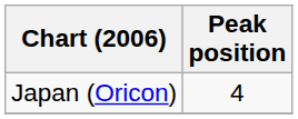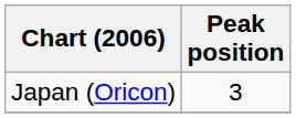 <table class="wikitable sortable plainrowheaders">
 <tr>
 <th scope="col">Chart (2006)</th>
 <th scope="col">Peak<br>position</th>
 </tr>
 <tr>
 <td>Japan (<a href='#'>Oricon</a>)</td>
-<td style="text-align:center;">4</td>
+<td style="text-align:center;">3</td>
 </tr>
 <tr>
 </tr>
 </table>
